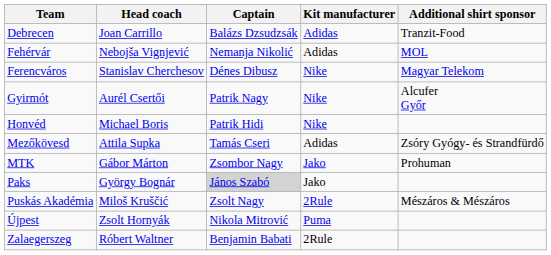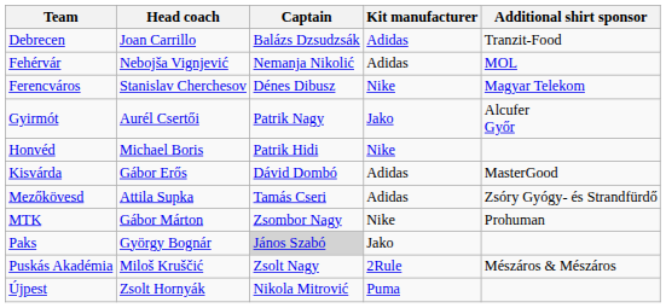 <table class="wikitable sortable">
 <tr>
 <th>Team</th>
 <th>Head coach</th>
 <th>Captain</th>
 <th>Kit manufacturer</th>
 <th>Additional shirt sponsor</th>
 </tr>
 <tr>
 <td><a href='#'>Debrecen</a></td>
 <td> <a href='#'>Joan Carrillo</a></td>
 <td> <a href='#'>Balázs Dzsudzsák</a></td>
 <td><a href='#'>Adidas</a></td>
 <td>Tranzit-Food</td>
 </tr>
 <tr>
 <td><a href='#'>Fehérvár</a></td>
 <td> <a href='#'>Nebojša Vignjević</a></td>
 <td> <a href='#'>Nemanja Nikolić</a></td>
 <td>Adidas</td>
 <td><a href='#'>MOL</a></td>
 </tr>
 <tr>
 <td><a href='#'>Ferencváros</a></td>
 <td> <a href='#'>Stanislav Cherchesov</a></td>
 <td> <a href='#'>Dénes Dibusz</a></td>
 <td><a href='#'>Nike</a></td>
 <td><a href='#'>Magyar Telekom</a></td>
 </tr>
 <tr>
 <td><a href='#'>Gyirmót</a></td>
 <td> <a href='#'>Aurél Csertői</a></td>
 <td> <a href='#'>Patrik Nagy</a></td>
-<td><a href='#'>Nike</a></td>
+<td><a href='#'>Jako</a></td>
 <td>Alcufer<br><a href='#'>Győr</a></td>
 </tr>
 <tr>
 <td><a href='#'>Honvéd</a></td>
 <td> <a href='#'>Michael Boris</a></td>
 <td> <a href='#'>Patrik Hidi</a></td>
 <td><a href='#'>Nike</a></td>
 <td></td>
+</tr>
+<tr>
+<td><a href='#'>Kisvárda</a></td>
+<td> <a href='#'>Gábor Erős</a></td>
+<td> <a href='#'>Dávid Dombó</a></td>
+<td>Adidas</td>
+<td>MasterGood</td>
 </tr>
 <tr>
 <td><a href='#'>Mezőkövesd</a></td>
 <td> <a href='#'>Attila Supka</a></td>
 <td> <a href='#'>Tamás Cseri</a></td>
 <td>Adidas</td>
 <td>Zsóry Gyógy- és Strandfürdő</td>
 </tr>
 <tr>
 <td><a href='#'>MTK</a></td>
 <td> <a href='#'>Gábor Márton</a></td>
 <td> <a href='#'>Zsombor Nagy</a></td>
-<td><a href='#'>Jako</a></td>
+<td>Nike</td>
 <td>Prohuman</td>
 </tr>
 <tr>
 <td><a href='#'>Paks</a></td>
 <td> <a href='#'>György Bognár</a></td>
 <td style="background: lightgrey;"> <a href='#'>János Szabó</a></td>
 <td>Jako</td>
 <td></td>
 </tr>
 <tr>
 <td><a href='#'>Puskás Akadémia</a></td>
 <td> <a href='#'>Miloš Kruščić</a></td>
 <td> <a href='#'>Zsolt Nagy</a></td>
 <td><a href='#'>2Rule</a></td>
 <td>Mészáros & Mészáros</td>
 </tr>
 <tr>
 <td><a href='#'>Újpest</a></td>
 <td> <a href='#'>Zsolt Hornyák</a></td>
 <td> <a href='#'>Nikola Mitrović</a></td>
 <td><a href='#'>Puma</a></td>
 <td></td>
 </tr>
-<tr>
-<td><a href='#'>Zalaegerszeg</a></td>
-<td> <a href='#'>Róbert Waltner</a></td>
-<td> <a href='#'>Benjamin Babati</a></td>
-<td>2Rule</td>
-<td></td>
-</tr>
 </table>
